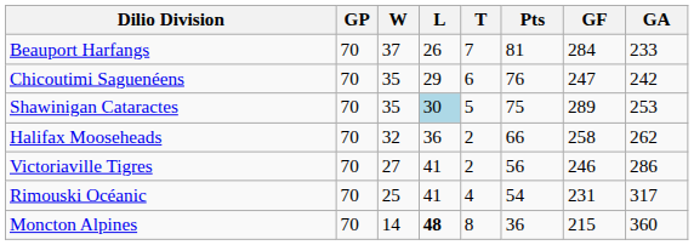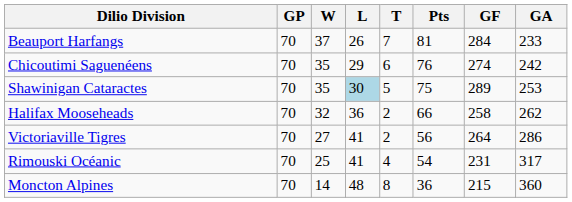 <table class="wikitable">
 <tr>
 <th bgcolor="#DDDDFF" width="40%">Dilio Division</th>
 <th bgcolor="#DDDDFF" width="5%">GP</th>
 <th bgcolor="#DDDDFF" width="5%">W</th>
 <th bgcolor="#DDDDFF" width="5%">L</th>
 <th bgcolor="#DDDDFF" width="5%">T</th>
 <th bgcolor="#DDDDFF" width="7.5%">Pts</th>
 <th bgcolor="#DDDDFF" width="7.5%">GF</th>
 <th bgcolor="#DDDDFF" width="7.5%">GA</th>
 </tr>
 <tr>
 <td><a href='#'>Beauport Harfangs</a></td>
 <td>70</td>
 <td>37</td>
 <td>26</td>
 <td>7</td>
 <td>81</td>
 <td>284</td>
 <td>233</td>
 </tr>
 <tr>
 <td><a href='#'>Chicoutimi Saguenéens</a></td>
 <td>70</td>
 <td>35</td>
 <td>29</td>
 <td>6</td>
 <td>76</td>
-<td>247</td>
+<td>274</td>
 <td>242</td>
 </tr>
 <tr>
 <td><a href='#'>Shawinigan Cataractes</a></td>
 <td>70</td>
 <td>35</td>
 <td style="background: lightblue;">30</td>
 <td>5</td>
 <td>75</td>
 <td>289</td>
 <td>253</td>
 </tr>
 <tr>
 <td><a href='#'>Halifax Mooseheads</a></td>
 <td>70</td>
 <td>32</td>
 <td>36</td>
 <td>2</td>
 <td>66</td>
 <td>258</td>
 <td>262</td>
 </tr>
 <tr>
 <td><a href='#'>Victoriaville Tigres</a></td>
 <td>70</td>
 <td>27</td>
 <td>41</td>
 <td>2</td>
 <td>56</td>
-<td>246</td>
+<td>264</td>
 <td>286</td>
 </tr>
 <tr>
 <td><a href='#'>Rimouski Océanic</a></td>
 <td>70</td>
 <td>25</td>
 <td>41</td>
 <td>4</td>
 <td>54</td>
 <td>231</td>
 <td>317</td>
 </tr>
 <tr>
 <td><a href='#'>Moncton Alpines</a></td>
 <td>70</td>
 <td>14</td>
-<td><strong>48</strong></td>
+<td>48</td>
 <td>8</td>
 <td>36</td>
 <td>215</td>
 <td>360</td>
 </tr>
 </table>
